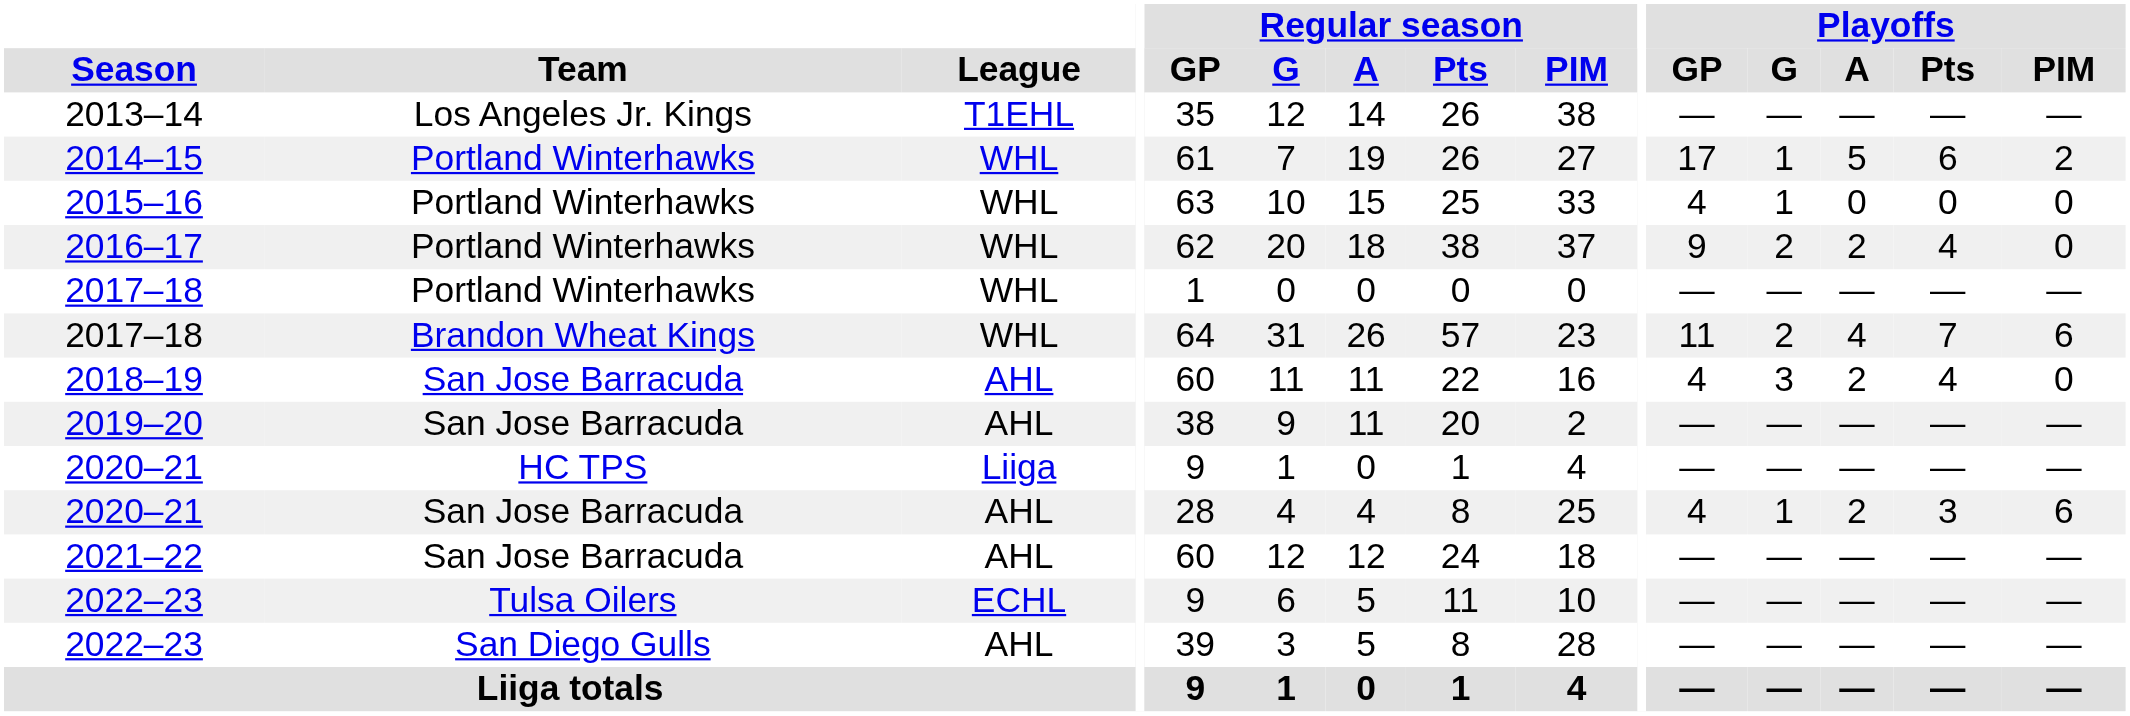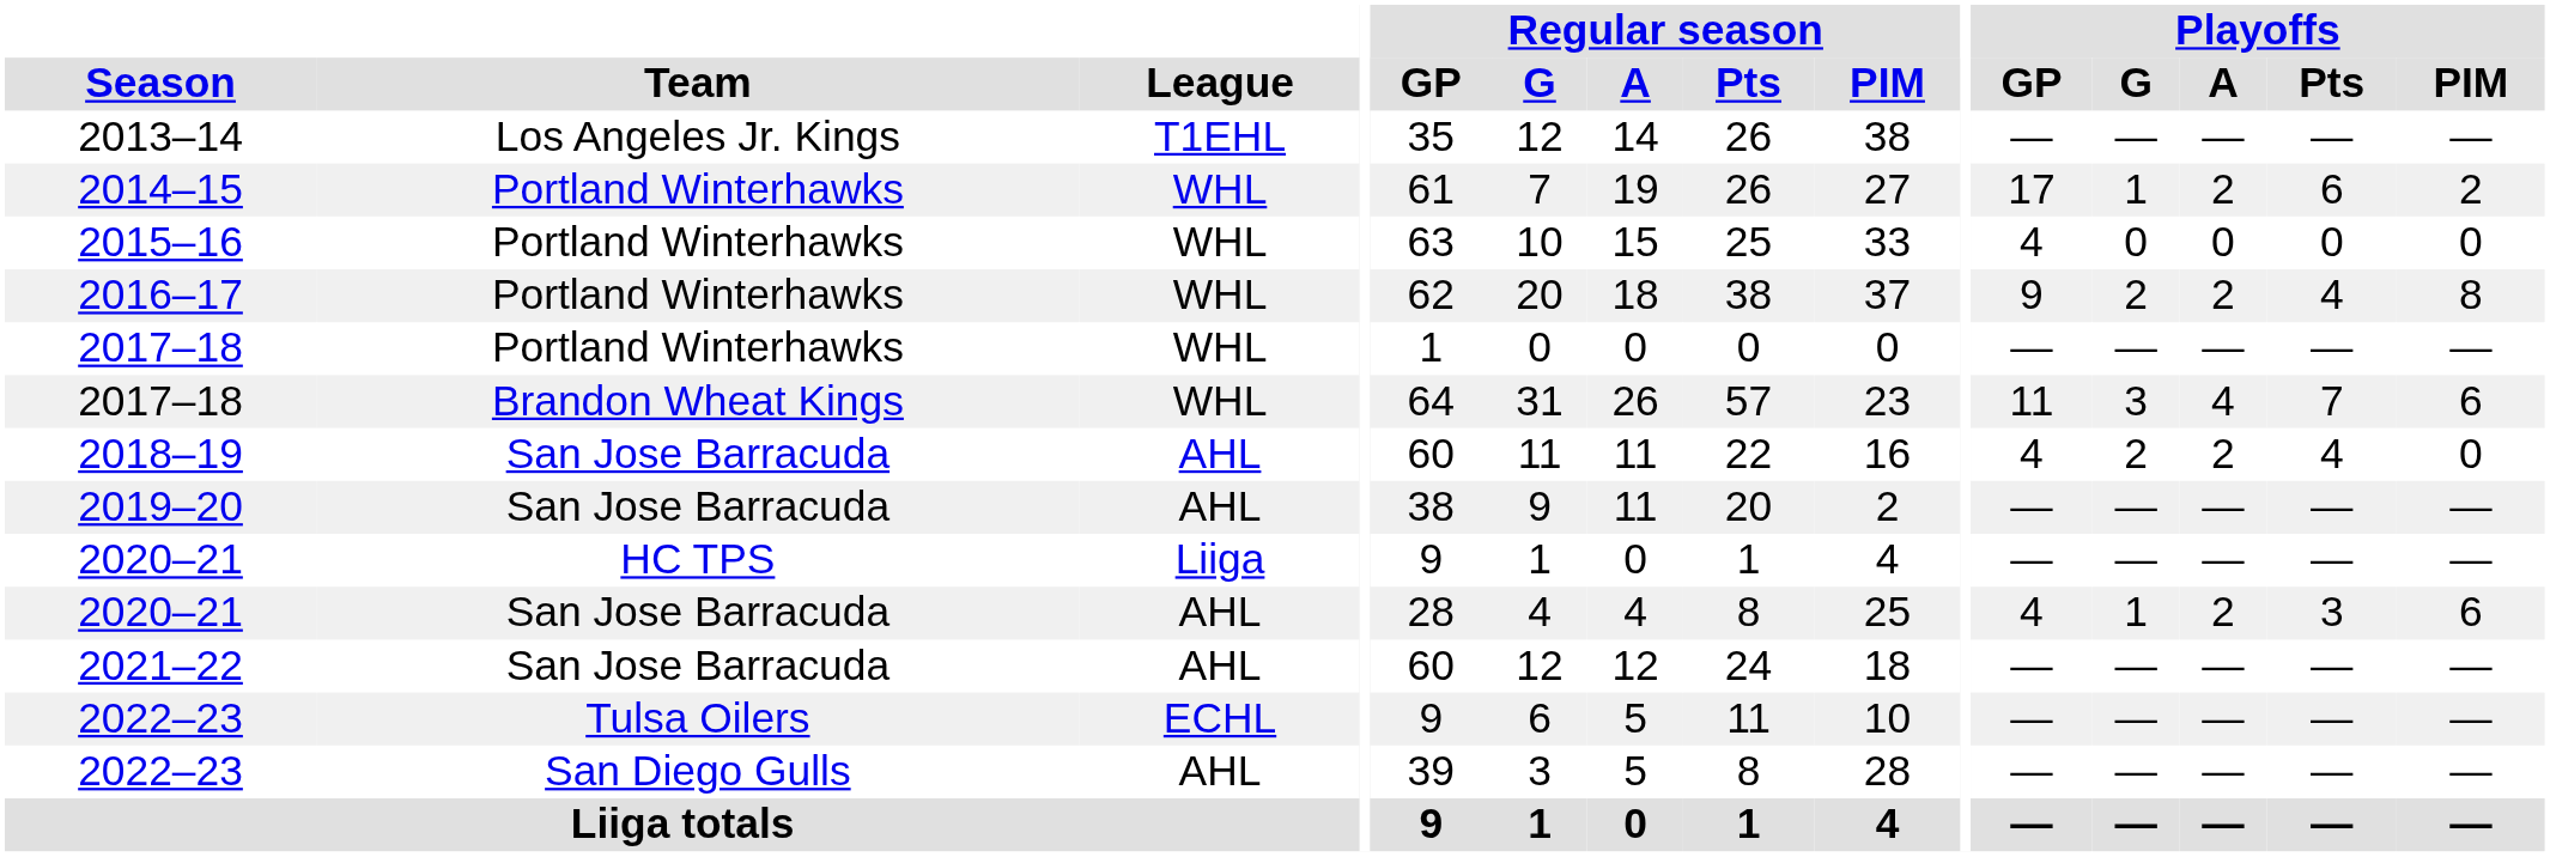 <table border="0" cellpadding="1" cellspacing="0" style="text-align:center; width:60em">
 <tr bgcolor="#e0e0e0">
 <th colspan="3" bgcolor="#ffffff"></th>
 <th rowspan="100" bgcolor="#ffffff"></th>
 <th colspan="5"><a href='#'>Regular season</a></th>
 <th rowspan="100" bgcolor="#ffffff"></th>
 <th colspan="5"><a href='#'>Playoffs</a></th>
 </tr>
 <tr bgcolor="#e0e0e0">
 <th><a href='#'>Season</a></th>
 <th>Team</th>
 <th>League</th>
 <th>GP</th>
 <th><a href='#'>G</a></th>
 <th><a href='#'>A</a></th>
 <th><a href='#'>Pts</a></th>
 <th><a href='#'>PIM</a></th>
 <th>GP</th>
 <th>G</th>
 <th>A</th>
 <th>Pts</th>
 <th>PIM</th>
 </tr>
 <tr>
 <td>2013–14</td>
 <td>Los Angeles Jr. Kings</td>
 <td><a href='#'>T1EHL</a></td>
 <td>35</td>
 <td>12</td>
 <td>14</td>
 <td>26</td>
 <td>38</td>
 <td>—</td>
 <td>—</td>
 <td>—</td>
 <td>—</td>
 <td>—</td>
 </tr>
 <tr bgcolor="#f0f0f0">
 <td><a href='#'>2014–15</a></td>
 <td><a href='#'>Portland Winterhawks</a></td>
 <td><a href='#'>WHL</a></td>
 <td>61</td>
 <td>7</td>
 <td>19</td>
 <td>26</td>
 <td>27</td>
 <td>17</td>
 <td>1</td>
-<td>5</td>
+<td>2</td>
 <td>6</td>
 <td>2</td>
 </tr>
 <tr>
 <td><a href='#'>2015–16</a></td>
 <td>Portland Winterhawks</td>
 <td>WHL</td>
 <td>63</td>
 <td>10</td>
 <td>15</td>
 <td>25</td>
 <td>33</td>
 <td>4</td>
-<td>1</td>
+<td>0</td>
 <td>0</td>
 <td>0</td>
 <td>0</td>
 </tr>
 <tr bgcolor="#f0f0f0">
 <td><a href='#'>2016–17</a></td>
 <td>Portland Winterhawks</td>
 <td>WHL</td>
 <td>62</td>
 <td>20</td>
 <td>18</td>
 <td>38</td>
 <td>37</td>
 <td>9</td>
 <td>2</td>
 <td>2</td>
 <td>4</td>
-<td>0</td>
+<td>8</td>
 </tr>
 <tr>
 <td><a href='#'>2017–18</a></td>
 <td>Portland Winterhawks</td>
 <td>WHL</td>
 <td>1</td>
 <td>0</td>
 <td>0</td>
 <td>0</td>
 <td>0</td>
 <td>—</td>
 <td>—</td>
 <td>—</td>
 <td>—</td>
 <td>—</td>
 </tr>
 <tr bgcolor="#f0f0f0">
 <td>2017–18</td>
 <td><a href='#'>Brandon Wheat Kings</a></td>
 <td>WHL</td>
 <td>64</td>
 <td>31</td>
 <td>26</td>
 <td>57</td>
 <td>23</td>
 <td>11</td>
-<td>2</td>
+<td>3</td>
 <td>4</td>
 <td>7</td>
 <td>6</td>
 </tr>
 <tr>
 <td><a href='#'>2018–19</a></td>
 <td><a href='#'>San Jose Barracuda</a></td>
 <td><a href='#'>AHL</a></td>
 <td>60</td>
 <td>11</td>
 <td>11</td>
 <td>22</td>
 <td>16</td>
 <td>4</td>
-<td>3</td>
+<td>2</td>
 <td>2</td>
 <td>4</td>
 <td>0</td>
 </tr>
 <tr bgcolor="#f0f0f0">
 <td><a href='#'>2019–20</a></td>
 <td>San Jose Barracuda</td>
 <td>AHL</td>
 <td>38</td>
 <td>9</td>
 <td>11</td>
 <td>20</td>
 <td>2</td>
 <td>—</td>
 <td>—</td>
 <td>—</td>
 <td>—</td>
 <td>—</td>
 </tr>
 <tr>
 <td><a href='#'>2020–21</a></td>
 <td><a href='#'>HC TPS</a></td>
 <td><a href='#'>Liiga</a></td>
 <td>9</td>
 <td>1</td>
 <td>0</td>
 <td>1</td>
 <td>4</td>
 <td>—</td>
 <td>—</td>
 <td>—</td>
 <td>—</td>
 <td>—</td>
 </tr>
 <tr bgcolor="#f0f0f0">
 <td><a href='#'>2020–21</a></td>
 <td>San Jose Barracuda</td>
 <td>AHL</td>
 <td>28</td>
 <td>4</td>
 <td>4</td>
 <td>8</td>
 <td>25</td>
 <td>4</td>
 <td>1</td>
 <td>2</td>
 <td>3</td>
 <td>6</td>
 </tr>
 <tr>
 <td><a href='#'>2021–22</a></td>
 <td>San Jose Barracuda</td>
 <td>AHL</td>
 <td>60</td>
 <td>12</td>
 <td>12</td>
 <td>24</td>
 <td>18</td>
 <td>—</td>
 <td>—</td>
 <td>—</td>
 <td>—</td>
 <td>—</td>
 </tr>
 <tr bgcolor="#f0f0f0">
 <td><a href='#'>2022–23</a></td>
 <td><a href='#'>Tulsa Oilers</a></td>
 <td><a href='#'>ECHL</a></td>
 <td>9</td>
 <td>6</td>
 <td>5</td>
 <td>11</td>
 <td>10</td>
 <td>—</td>
 <td>—</td>
 <td>—</td>
 <td>—</td>
 <td>—</td>
 </tr>
 <tr>
 <td><a href='#'>2022–23</a></td>
 <td><a href='#'>San Diego Gulls</a></td>
 <td>AHL</td>
 <td>39</td>
 <td>3</td>
 <td>5</td>
 <td>8</td>
 <td>28</td>
 <td>—</td>
 <td>—</td>
 <td>—</td>
 <td>—</td>
 <td>—</td>
 </tr>
 <tr bgcolor="#e0e0e0">
 <th colspan="3">Liiga totals</th>
 <th>9</th>
 <th>1</th>
 <th>0</th>
 <th>1</th>
 <th>4</th>
 <th>—</th>
 <th>—</th>
 <th>—</th>
 <th>—</th>
 <th>—</th>
 </tr>
 </table>
